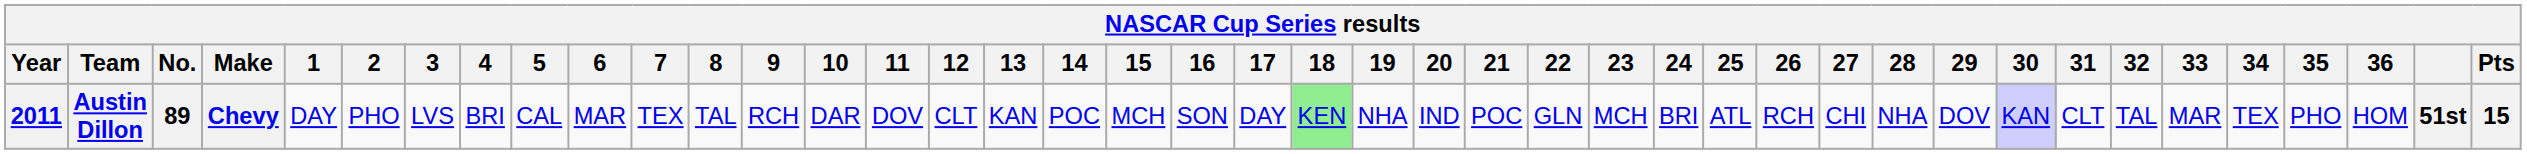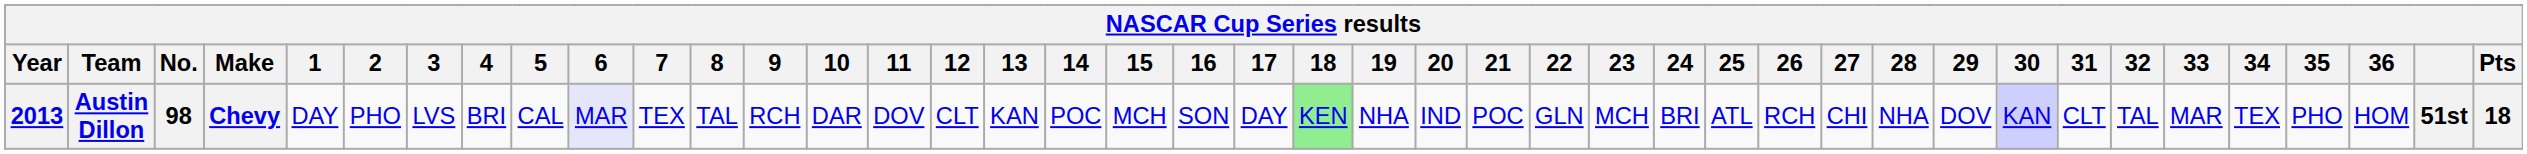 <table class="wikitable mw-collapsible mw-collapsed" style="text-align:center; font-size:75%">
 <tr>
 <th colspan=45><a href='#'>NASCAR Cup Series</a> results</th>
 </tr>
 <tr>
 <th>Year</th>
 <th>Team</th>
 <th>No.</th>
 <th>Make</th>
 <th>1</th>
 <th>2</th>
 <th>3</th>
 <th>4</th>
 <th>5</th>
 <th>6</th>
 <th>7</th>
 <th>8</th>
 <th>9</th>
 <th>10</th>
 <th>11</th>
 <th>12</th>
 <th>13</th>
 <th>14</th>
 <th>15</th>
 <th>16</th>
 <th>17</th>
 <th>18</th>
 <th>19</th>
 <th>20</th>
 <th>21</th>
 <th>22</th>
 <th>23</th>
 <th>24</th>
 <th>25</th>
 <th>26</th>
 <th>27</th>
 <th>28</th>
 <th>29</th>
 <th>30</th>
 <th>31</th>
 <th>32</th>
 <th>33</th>
 <th>34</th>
 <th>35</th>
 <th>36</th>
 <th></th>
 <th>Pts</th>
 </tr>
 <tr>
-<th><a href='#'>2011</a></th>
+<th><a href='#'>2013</a></th>
 <th><a href='#'>Austin Dillon</a></th>
-<th>89</th>
+<th>98</th>
 <th><a href='#'>Chevy</a></th>
 <td><a href='#'>DAY</a></td>
 <td><a href='#'>PHO</a></td>
 <td><a href='#'>LVS</a></td>
 <td><a href='#'>BRI</a></td>
 <td><a href='#'>CAL</a></td>
-<td><a href='#'>MAR</a></td>
+<td style="background: lavender;"><a href='#'>MAR</a></td>
 <td><a href='#'>TEX</a></td>
 <td><a href='#'>TAL</a></td>
 <td><a href='#'>RCH</a></td>
 <td><a href='#'>DAR</a></td>
 <td><a href='#'>DOV</a></td>
 <td><a href='#'>CLT</a></td>
 <td><a href='#'>KAN</a></td>
 <td><a href='#'>POC</a></td>
 <td><a href='#'>MCH</a></td>
 <td><a href='#'>SON</a></td>
 <td><a href='#'>DAY</a></td>
 <td style="background: lightgreen;"><a href='#'>KEN</a></td>
 <td><a href='#'>NHA</a></td>
 <td><a href='#'>IND</a></td>
 <td><a href='#'>POC</a></td>
 <td><a href='#'>GLN</a></td>
 <td><a href='#'>MCH</a></td>
 <td><a href='#'>BRI</a></td>
 <td><a href='#'>ATL</a></td>
 <td><a href='#'>RCH</a></td>
 <td><a href='#'>CHI</a></td>
 <td><a href='#'>NHA</a></td>
 <td><a href='#'>DOV</a></td>
 <td style="background:#CFCFFF;"><a href='#'>KAN</a><br></td>
 <td><a href='#'>CLT</a></td>
 <td><a href='#'>TAL</a></td>
 <td><a href='#'>MAR</a></td>
 <td><a href='#'>TEX</a></td>
 <td><a href='#'>PHO</a></td>
 <td><a href='#'>HOM</a></td>
 <th>51st</th>
-<th>15</th>
+<th>18</th>
 </tr>
 </table>
